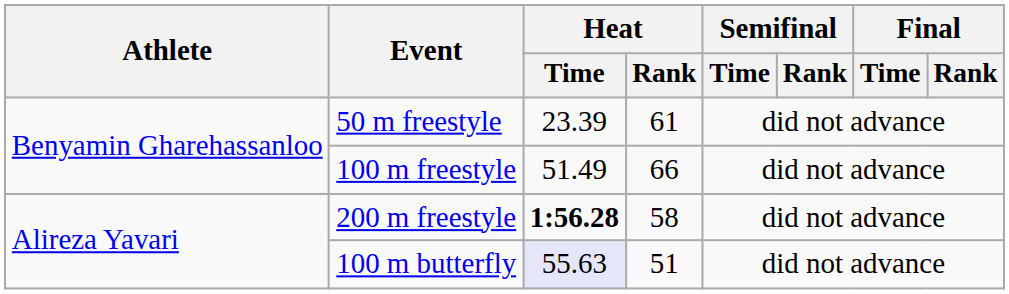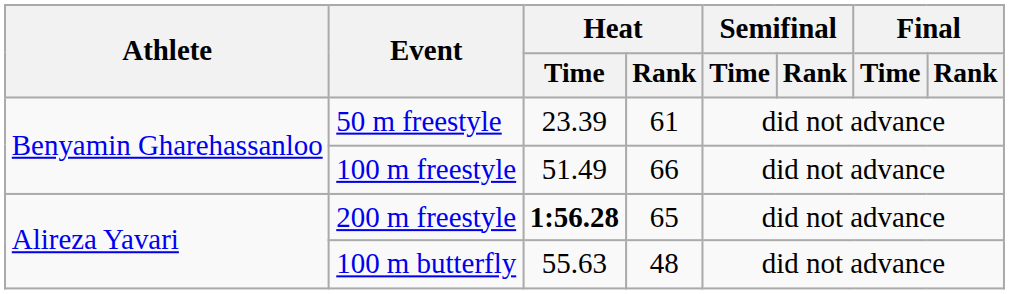 <table class="wikitable" style="text-align:center; font-size:90%">
 <tr>
 <th rowspan="2">Athlete</th>
 <th rowspan="2">Event</th>
 <th colspan="2">Heat</th>
 <th colspan="2">Semifinal</th>
 <th colspan="2">Final</th>
 </tr>
 <tr style="font-size:95%">
 <th>Time</th>
 <th>Rank</th>
 <th>Time</th>
 <th>Rank</th>
 <th>Time</th>
 <th>Rank</th>
 </tr>
 <tr>
 <td align=left rowspan=2><a href='#'>Benyamin Gharehassanloo</a></td>
 <td align=left><a href='#'>50 m freestyle</a></td>
 <td>23.39</td>
 <td>61</td>
 <td colspan=4>did not advance</td>
 </tr>
 <tr>
 <td align=left><a href='#'>100 m freestyle</a></td>
 <td>51.49</td>
 <td>66</td>
 <td colspan=4>did not advance</td>
 </tr>
 <tr>
 <td align=left rowspan=2><a href='#'>Alireza Yavari</a></td>
 <td align=left><a href='#'>200 m freestyle</a></td>
 <td><strong>1:56.28</strong></td>
-<td>58</td>
+<td>65</td>
 <td colspan=4>did not advance</td>
 </tr>
 <tr>
 <td align=left><a href='#'>100 m butterfly</a></td>
-<td style="background: lavender;">55.63</td>
-<td>51</td>
+<td>55.63</td>
+<td>48</td>
 <td colspan=4>did not advance</td>
 </tr>
 </table>
